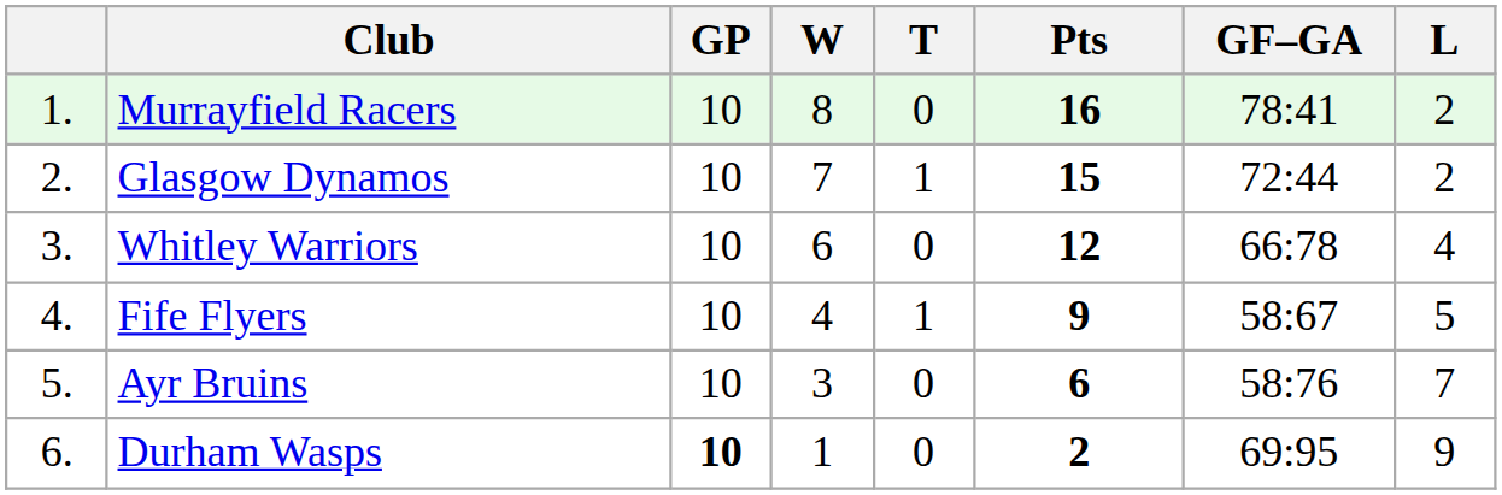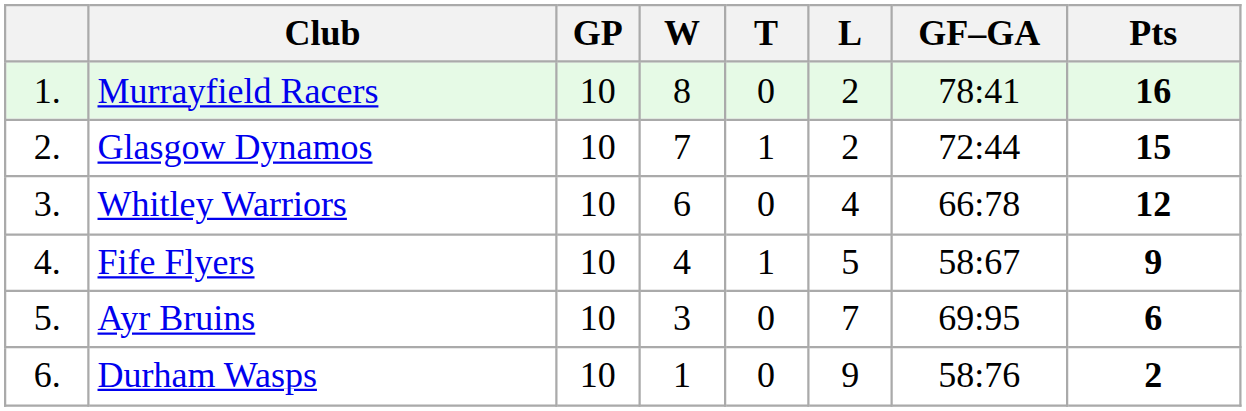 <table class="wikitable">
 <tr>
 <th width="30"></th>
 <th width="200">Club</th>
 <th width="30">GP</th>
 <th width="30">W</th>
 <th width="30">T</th>
+<th width="30">L</th>
+<th width="70">GF–GA</th>
 <th width="70">Pts</th>
-<th width="70">GF–GA</th>
-<th width="30">L</th>
 </tr>
 <tr bgcolor="#e6fae6" align="center">
 <td>1.</td>
 <td align="left"><a href='#'>Murrayfield Racers</a></td>
 <td>10</td>
 <td>8</td>
 <td>0</td>
+<td>2</td>
+<td>78:41</td>
 <td><strong>16</strong></td>
-<td>78:41</td>
-<td>2</td>
 </tr>
 <tr bgcolor="#FFFFFF" align="center">
 <td>2.</td>
 <td align="left"><a href='#'>Glasgow Dynamos</a></td>
 <td>10</td>
 <td>7</td>
 <td>1</td>
+<td>2</td>
+<td>72:44</td>
 <td><strong>15</strong></td>
-<td>72:44</td>
-<td>2</td>
 </tr>
 <tr bgcolor="#FFFFFF" align="center">
 <td>3.</td>
 <td align="left"><a href='#'>Whitley Warriors</a></td>
 <td>10</td>
 <td>6</td>
 <td>0</td>
+<td>4</td>
+<td>66:78</td>
 <td><strong>12</strong></td>
-<td>66:78</td>
-<td>4</td>
 </tr>
 <tr bgcolor="#FFFFFF" align="center">
 <td>4.</td>
 <td align="left"><a href='#'>Fife Flyers</a></td>
 <td>10</td>
 <td>4</td>
 <td>1</td>
+<td>5</td>
+<td>58:67</td>
 <td><strong>9</strong></td>
-<td>58:67</td>
-<td>5</td>
 </tr>
 <tr bgcolor="#FFFFFF" align="center">
 <td>5.</td>
 <td align="left"><a href='#'>Ayr Bruins</a></td>
 <td>10</td>
 <td>3</td>
 <td>0</td>
+<td>7</td>
+<td>69:95</td>
 <td><strong>6</strong></td>
-<td>58:76</td>
-<td>7</td>
 </tr>
 <tr bgcolor="#FFFFFF" align="center">
 <td>6.</td>
 <td align="left"><a href='#'>Durham Wasps</a></td>
-<td><strong>10</strong></td>
+<td>10</td>
 <td>1</td>
 <td>0</td>
+<td>9</td>
+<td>58:76</td>
 <td><strong>2</strong></td>
-<td>69:95</td>
-<td>9</td>
 </tr>
 </table>
